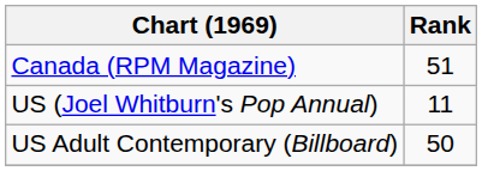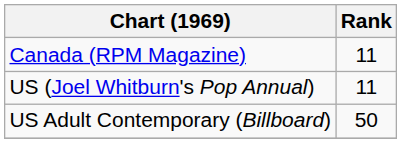 <table class="wikitable">
 <tr>
 <th align="left">Chart (1969)</th>
 <th style="text-align:center;">Rank</th>
 </tr>
 <tr>
 <td><a href='#'>Canada (RPM Magazine)</a></td>
-<td style="text-align:center;">51</td>
+<td style="text-align:center;">11</td>
 </tr>
 <tr>
 <td>US (<a href='#'>Joel Whitburn</a>'s <em>Pop Annual</em>)</td>
 <td style="text-align:center;">11</td>
 </tr>
 <tr>
 <td>US Adult Contemporary (<em>Billboard</em>)</td>
 <td style="text-align:center;">50</td>
 </tr>
 <tr>
 </tr>
 </table>
